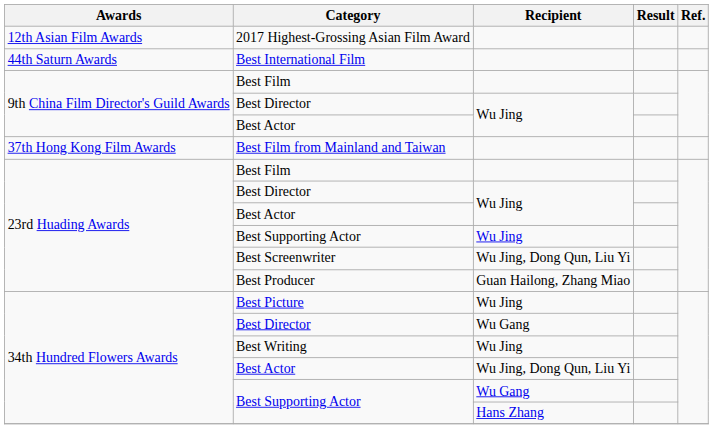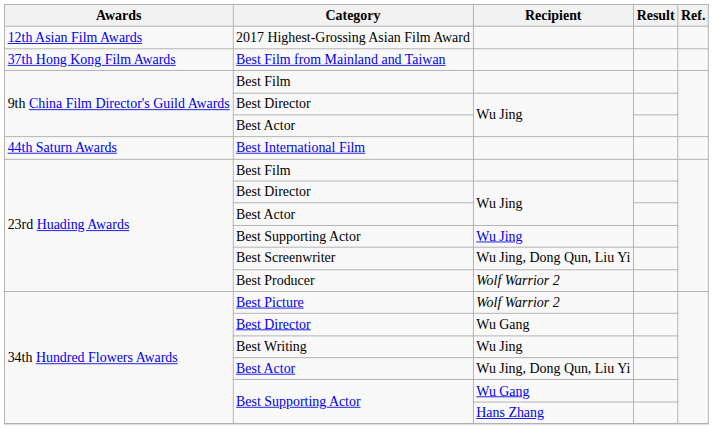 <table class="wikitable">
 <tr>
 <th>Awards</th>
 <th>Category</th>
 <th>Recipient</th>
 <th>Result</th>
 <th>Ref.</th>
 </tr>
 <tr>
 <td><a href='#'>12th Asian Film Awards</a></td>
 <td>2017 Highest-Grossing Asian Film Award</td>
 <td></td>
 <td></td>
 <td></td>
 </tr>
 <tr>
-<td><a href='#'>44th Saturn Awards</a></td>
-<td><a href='#'>Best International Film</a></td>
+<td><a href='#'>37th Hong Kong Film Awards</a></td>
+<td><a href='#'>Best Film from Mainland and Taiwan</a></td>
 <td></td>
 <td></td>
 <td></td>
 </tr>
 <tr>
 <td rowspan=3>9th <a href='#'>China Film Director's Guild Awards</a></td>
 <td>Best Film</td>
 <td></td>
 <td></td>
 <td rowspan=3></td>
 </tr>
 <tr>
 <td>Best Director</td>
 <td rowspan=2>Wu Jing</td>
 <td></td>
 </tr>
 <tr>
 <td>Best Actor</td>
 <td></td>
 </tr>
 <tr>
-<td><a href='#'>37th Hong Kong Film Awards</a></td>
-<td><a href='#'>Best Film from Mainland and Taiwan</a></td>
+<td><a href='#'>44th Saturn Awards</a></td>
+<td><a href='#'>Best International Film</a></td>
 <td></td>
 <td></td>
 <td></td>
 </tr>
 <tr>
 <td rowspan=6>23rd <a href='#'>Huading Awards</a></td>
 <td>Best Film</td>
 <td></td>
 <td></td>
 <td rowspan=6></td>
 </tr>
 <tr>
 <td>Best Director</td>
 <td rowspan=2>Wu Jing</td>
 <td></td>
 </tr>
 <tr>
 <td>Best Actor</td>
 <td></td>
 </tr>
 <tr>
 <td>Best Supporting Actor</td>
 <td><a href='#'>Wu Jing</a></td>
 <td></td>
 </tr>
 <tr>
 <td>Best Screenwriter</td>
 <td>Wu Jing, Dong Qun, Liu Yi</td>
 <td></td>
 </tr>
 <tr>
 <td>Best Producer</td>
-<td>Guan Hailong, Zhang Miao</td>
+<td><em>Wolf Warrior 2 </em></td>
 <td></td>
 </tr>
 <tr>
 <td rowspan=6>34th <a href='#'>Hundred Flowers Awards</a></td>
 <td><a href='#'>Best Picture</a></td>
-<td>Wu Jing</td>
+<td><em>Wolf Warrior 2 </em></td>
 <td></td>
 <td rowspan=6></td>
 </tr>
 <tr>
 <td><a href='#'>Best Director</a></td>
 <td>Wu Gang</td>
 <td></td>
 </tr>
 <tr>
 <td>Best Writing</td>
 <td>Wu Jing</td>
 <td></td>
 </tr>
 <tr>
 <td><a href='#'>Best Actor</a></td>
 <td>Wu Jing, Dong Qun, Liu Yi</td>
 <td></td>
 </tr>
 <tr>
 <td rowspan=2><a href='#'>Best Supporting Actor</a></td>
 <td><a href='#'>Wu Gang</a></td>
 <td></td>
 </tr>
 <tr>
 <td><a href='#'>Hans Zhang</a></td>
 <td></td>
 </tr>
 <tr>
 </tr>
 </table>
